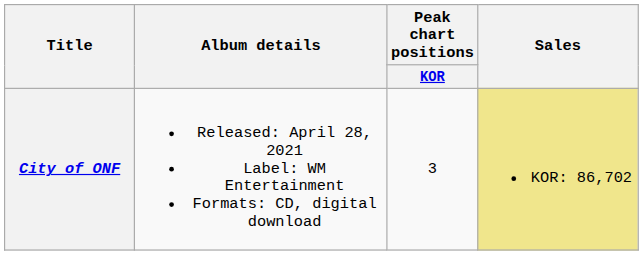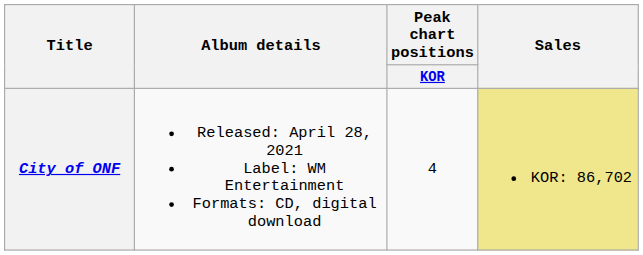 <table class="wikitable plainrowheaders" style="text-align:center">
 <tr>
 <th scope="col" rowspan="2" style="width:8em">Title</th>
 <th scope="col" rowspan="2" style="width:16em">Album details</th>
 <th scope="col" colspan="1" style="width:4em">Peak chart positions</th>
 <th scope="col" rowspan="2" style="width:10em">Sales</th>
 </tr>
 <tr>
 <th scope="col" style="width:3em;font-size:90%"><a href='#'>KOR</a><br></th>
 </tr>
 <tr>
 <th scope="row"><em><a href='#'>City of ONF</a></em></th>
 <td><br><ul><li>Released: April 28, 2021</li><li>Label: WM Entertainment</li><li>Formats: CD, digital download</li></ul></td>
-<td>3</td>
+<td>4</td>
 <td style="background: khaki;"><br><ul><li>KOR: 86,702</li></ul></td>
 </tr>
 </table>
